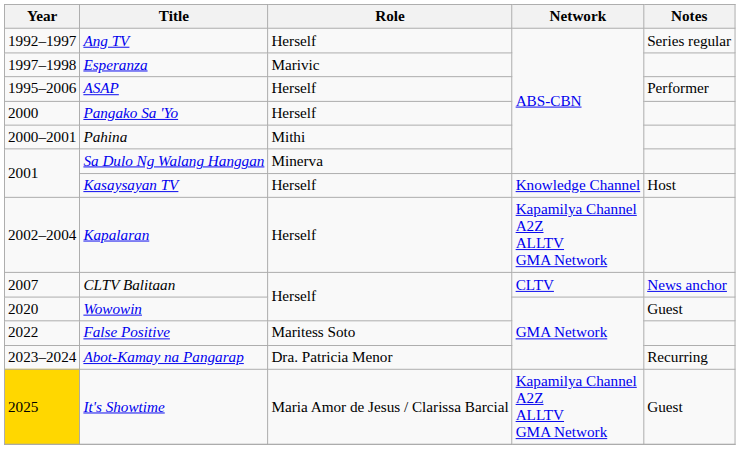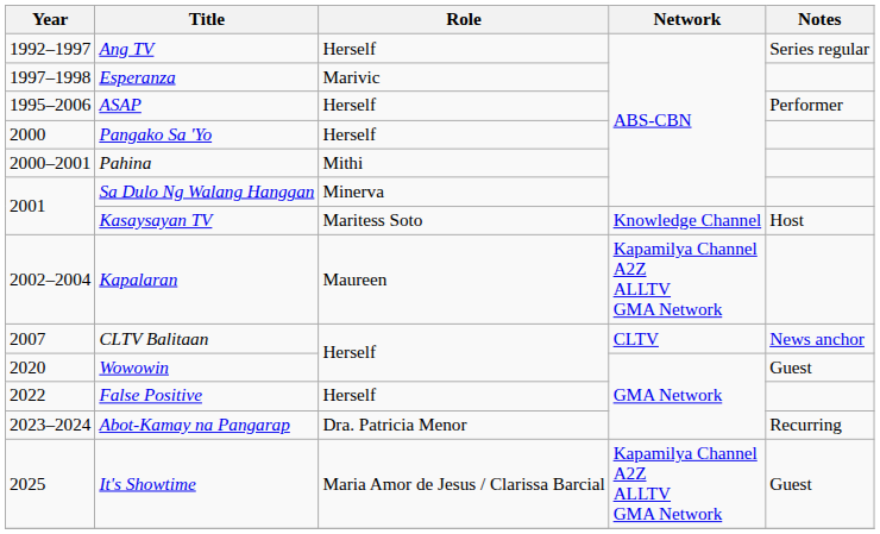 <table class="wikitable sortable">
 <tr>
 <th>Year</th>
 <th>Title</th>
 <th>Role</th>
 <th>Network</th>
 <th class="unsortable">Notes</th>
 </tr>
 <tr>
 <td>1992–1997</td>
 <td><em><a href='#'>Ang TV</a></em></td>
 <td>Herself</td>
 <td rowspan="6"><a href='#'>ABS-CBN</a></td>
 <td>Series regular</td>
 </tr>
 <tr>
 <td>1997–1998</td>
 <td><em><a href='#'>Esperanza</a></em></td>
 <td>Marivic</td>
 <td></td>
 </tr>
 <tr>
 <td>1995–2006</td>
 <td><em><a href='#'>ASAP</a></em></td>
 <td>Herself</td>
 <td>Performer</td>
 </tr>
 <tr>
 <td>2000</td>
 <td><em><a href='#'>Pangako Sa 'Yo</a></em></td>
 <td>Herself</td>
 <td></td>
 </tr>
 <tr>
 <td>2000–2001</td>
 <td><em>Pahina</em></td>
 <td>Mithi</td>
 <td></td>
 </tr>
 <tr>
 <td rowspan="2">2001</td>
 <td><em><a href='#'>Sa Dulo Ng Walang Hanggan</a></em></td>
 <td>Minerva</td>
 <td></td>
 </tr>
 <tr>
 <td><em><a href='#'>Kasaysayan TV</a></em></td>
-<td>Herself</td>
+<td>Maritess Soto</td>
 <td><a href='#'>Knowledge Channel</a></td>
 <td>Host</td>
 </tr>
 <tr>
 <td>2002–2004</td>
 <td><em><a href='#'>Kapalaran</a></em></td>
-<td>Herself</td>
+<td>Maureen</td>
 <td><a href='#'>Kapamilya Channel</a><br><a href='#'>A2Z</a><br><a href='#'>ALLTV</a><br><a href='#'>GMA Network</a></td>
 <td></td>
 </tr>
 <tr>
 <td>2007</td>
 <td><em>CLTV Balitaan</em></td>
 <td rowspan="2">Herself</td>
 <td><a href='#'>CLTV</a></td>
 <td><a href='#'>News anchor</a></td>
 </tr>
 <tr>
 <td>2020</td>
 <td><em><a href='#'>Wowowin</a></em></td>
 <td rowspan="3"><a href='#'>GMA Network</a></td>
 <td>Guest</td>
 </tr>
 <tr>
 <td>2022</td>
 <td><em><a href='#'>False Positive</a></em></td>
-<td>Maritess Soto</td>
+<td>Herself</td>
 <td></td>
 </tr>
 <tr>
 <td>2023–2024</td>
 <td><em><a href='#'>Abot-Kamay na Pangarap</a></em></td>
 <td>Dra. Patricia Menor</td>
 <td>Recurring</td>
 </tr>
 <tr>
-<td style="background: gold;">2025</td>
+<td>2025</td>
 <td><em><a href='#'>It's Showtime</a></em></td>
 <td>Maria Amor de Jesus / Clarissa Barcial</td>
 <td><a href='#'>Kapamilya Channel</a><br><a href='#'>A2Z</a><br><a href='#'>ALLTV</a><br><a href='#'>GMA Network</a></td>
 <td>Guest</td>
 </tr>
 <tr>
 </tr>
 </table>
